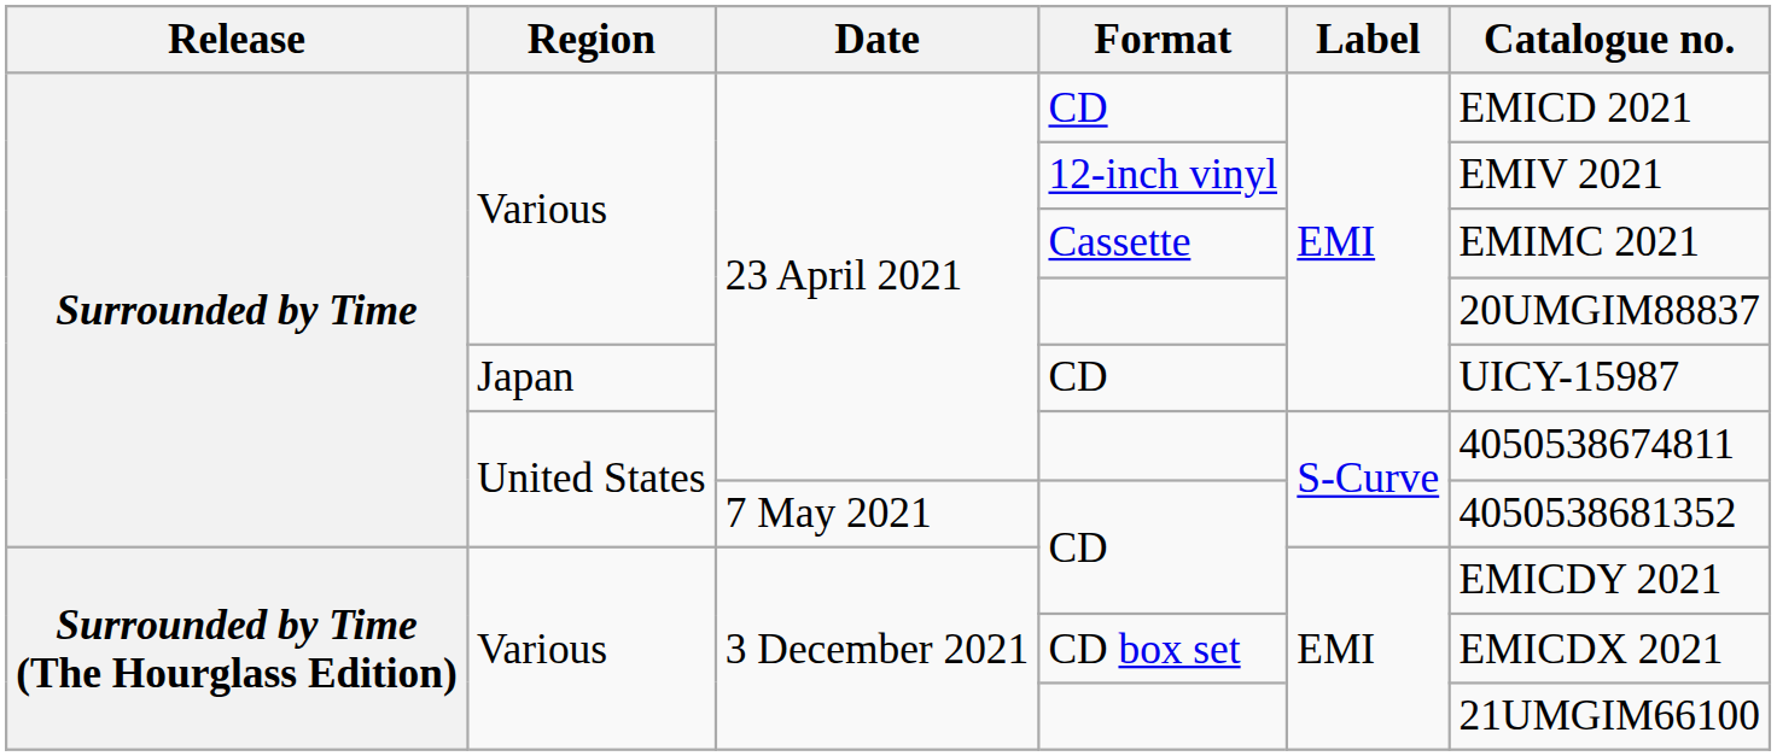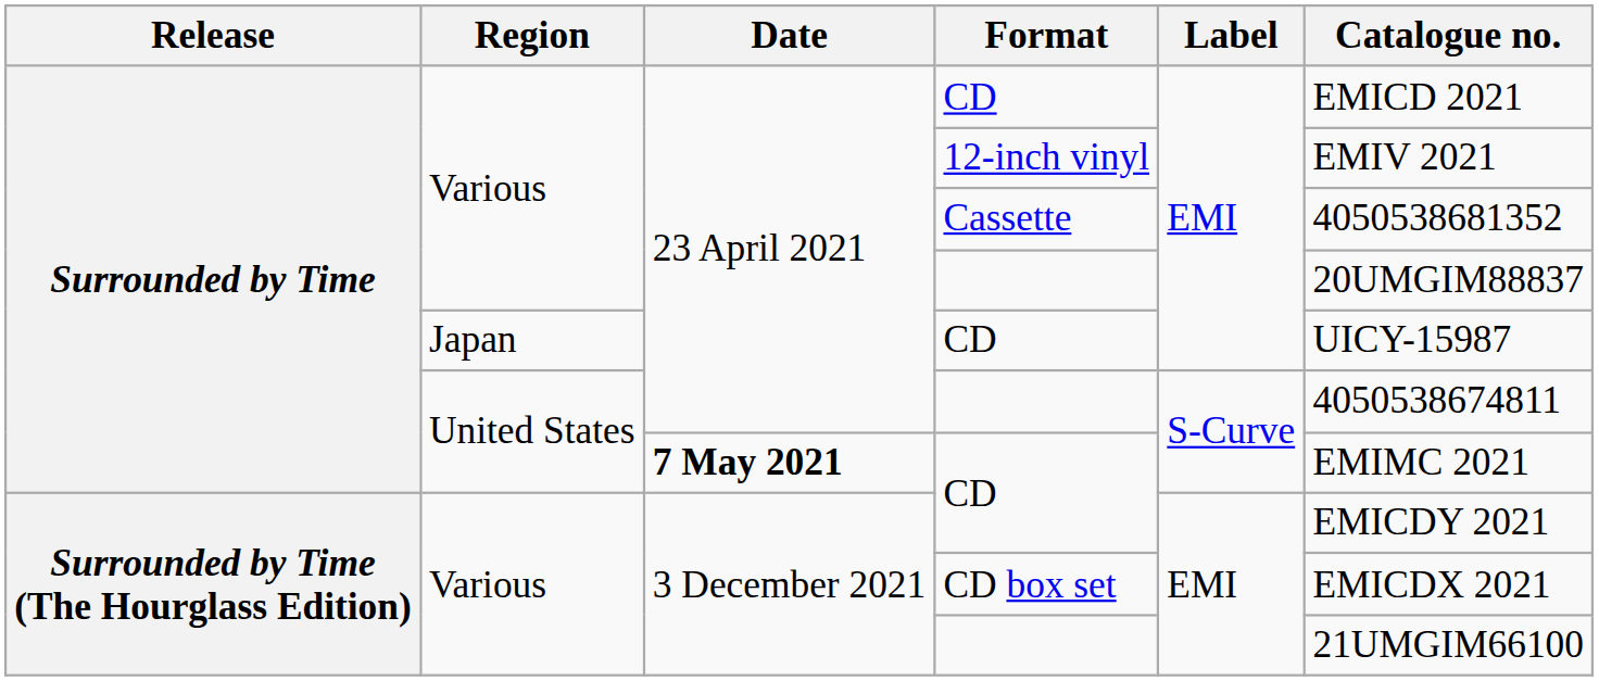 <table class="wikitable plainrowheaders">
 <tr>
 <th scope="col">Release</th>
 <th scope="col">Region</th>
 <th scope="col">Date</th>
 <th scope="col">Format</th>
 <th scope="col">Label</th>
 <th scope="col">Catalogue no.</th>
 </tr>
 <tr>
 <th scope="row" rowspan="7"><em>Surrounded by Time</em></th>
 <td rowspan="4">Various</td>
 <td rowspan="6">23 April 2021</td>
 <td><a href='#'>CD</a></td>
 <td rowspan="5"><a href='#'>EMI</a></td>
 <td>EMICD 2021</td>
 </tr>
 <tr>
 <td><a href='#'>12-inch vinyl</a></td>
 <td>EMIV 2021</td>
 </tr>
 <tr>
 <td><a href='#'>Cassette</a></td>
-<td>EMIMC 2021</td>
+<td>4050538681352</td>
 </tr>
 <tr>
 <td></td>
 <td>20UMGIM88837</td>
 </tr>
 <tr>
 <td>Japan</td>
 <td>CD</td>
 <td>UICY-15987</td>
 </tr>
 <tr>
 <td rowspan="2">United States</td>
 <td></td>
 <td rowspan="2"><a href='#'>S-Curve</a></td>
 <td>4050538674811</td>
 </tr>
 <tr>
-<td>7 May 2021</td>
+<td><strong>7 May 2021</strong></td>
 <td rowspan="2">CD</td>
-<td>4050538681352</td>
+<td>EMIMC 2021</td>
 </tr>
 <tr>
 <th scope="row" rowspan="3"><em>Surrounded by Time</em><br>(The Hourglass Edition)</th>
 <td rowspan="3">Various</td>
 <td rowspan="3">3 December 2021</td>
 <td rowspan="3">EMI</td>
 <td>EMICDY 2021</td>
 </tr>
 <tr>
 <td>CD <a href='#'>box set</a></td>
 <td>EMICDX 2021</td>
 </tr>
 <tr>
 <td></td>
 <td>21UMGIM66100</td>
 </tr>
 </table>
